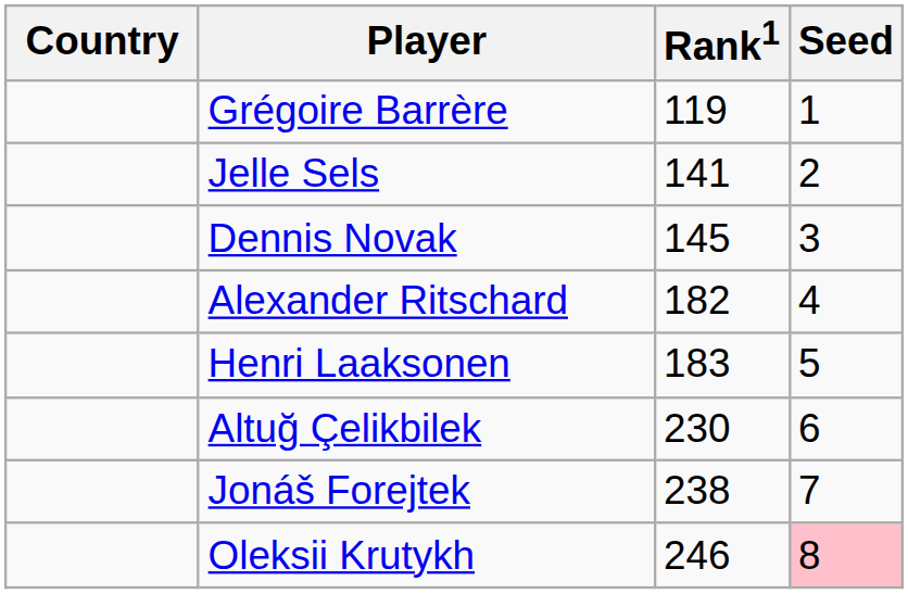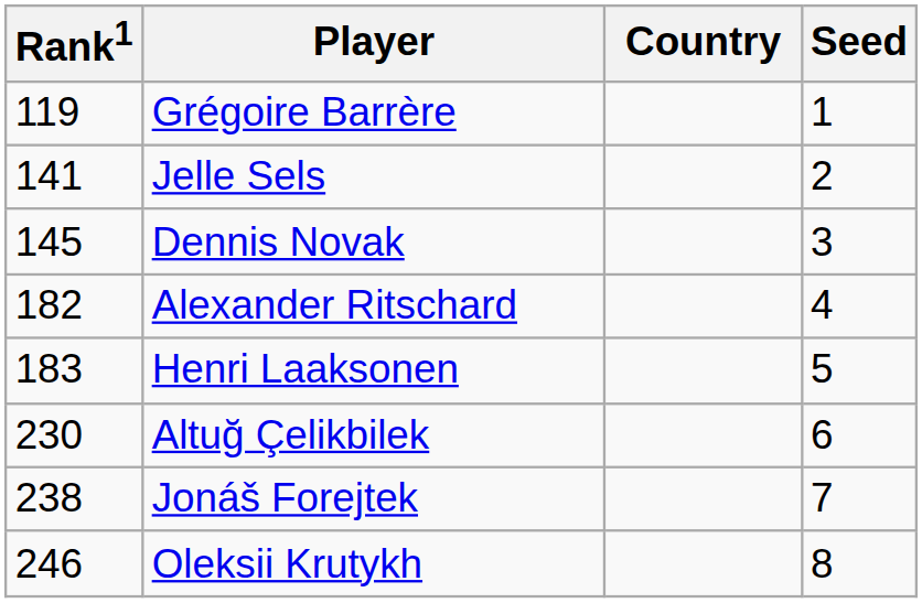 <table class="sortable wikitable">
 <tr>
+<th>Rank<sup>1</sup></th>
+<th width="175">Player</th>
 <th width="70">Country</th>
-<th width="175">Player</th>
-<th>Rank<sup>1</sup></th>
 <th>Seed</th>
 </tr>
 <tr>
+<td>119</td>
+<td><a href='#'>Grégoire Barrère</a></td>
 <td></td>
-<td><a href='#'>Grégoire Barrère</a></td>
-<td>119</td>
 <td>1</td>
 </tr>
 <tr>
+<td>141</td>
+<td><a href='#'>Jelle Sels</a></td>
 <td></td>
-<td><a href='#'>Jelle Sels</a></td>
-<td>141</td>
 <td>2</td>
 </tr>
 <tr>
+<td>145</td>
+<td><a href='#'>Dennis Novak</a></td>
 <td></td>
-<td><a href='#'>Dennis Novak</a></td>
-<td>145</td>
 <td>3</td>
 </tr>
 <tr>
+<td>182</td>
+<td><a href='#'>Alexander Ritschard</a></td>
 <td></td>
-<td><a href='#'>Alexander Ritschard</a></td>
-<td>182</td>
 <td>4</td>
 </tr>
 <tr>
+<td>183</td>
+<td><a href='#'>Henri Laaksonen</a></td>
 <td></td>
-<td><a href='#'>Henri Laaksonen</a></td>
-<td>183</td>
 <td>5</td>
 </tr>
 <tr>
+<td>230</td>
+<td><a href='#'>Altuğ Çelikbilek</a></td>
 <td></td>
-<td><a href='#'>Altuğ Çelikbilek</a></td>
-<td>230</td>
 <td>6</td>
 </tr>
 <tr>
+<td>238</td>
+<td><a href='#'>Jonáš Forejtek</a></td>
 <td></td>
-<td><a href='#'>Jonáš Forejtek</a></td>
-<td>238</td>
 <td>7</td>
 </tr>
 <tr>
+<td>246</td>
+<td><a href='#'>Oleksii Krutykh</a></td>
 <td></td>
-<td><a href='#'>Oleksii Krutykh</a></td>
-<td>246</td>
-<td style="background: pink;">8</td>
+<td>8</td>
 </tr>
 </table>
